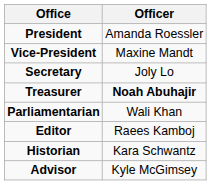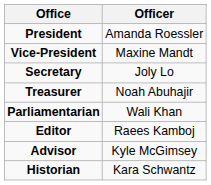 <table class="wikitable" style="text-align:center">
 <tr>
 <th>Office</th>
 <th>Officer</th>
 </tr>
 <tr>
 <td align="center"><strong>President</strong></td>
 <td>Amanda Roessler</td>
 </tr>
 <tr>
 <td align="center"><strong>Vice-President</strong></td>
 <td>Maxine Mandt</td>
 </tr>
 <tr>
 <td align="center"><strong>Secretary</strong></td>
 <td>Joly Lo</td>
 </tr>
 <tr>
 <td align="center"><strong>Treasurer</strong></td>
-<td><strong>Noah Abuhajir</strong></td>
+<td>Noah Abuhajir</td>
 </tr>
 <tr>
 <td align="center"><strong>Parliamentarian</strong></td>
 <td>Wali Khan</td>
 </tr>
 <tr>
 <td align="center"><strong>Editor</strong></td>
 <td>Raees Kamboj</td>
 </tr>
 <tr>
+<td align="center"><strong>Advisor</strong></td>
+<td>Kyle McGimsey</td>
+</tr>
+<tr>
 <td align="center"><strong>Historian</strong></td>
 <td>Kara Schwantz</td>
 </tr>
-<tr>
-<td align="center"><strong>Advisor</strong></td>
-<td>Kyle McGimsey</td>
-</tr>
 </table>
